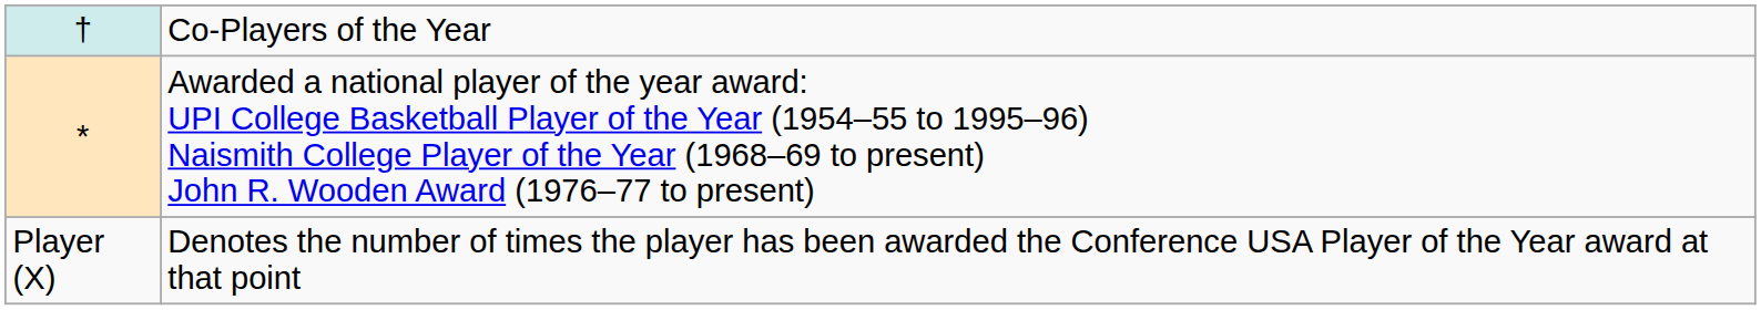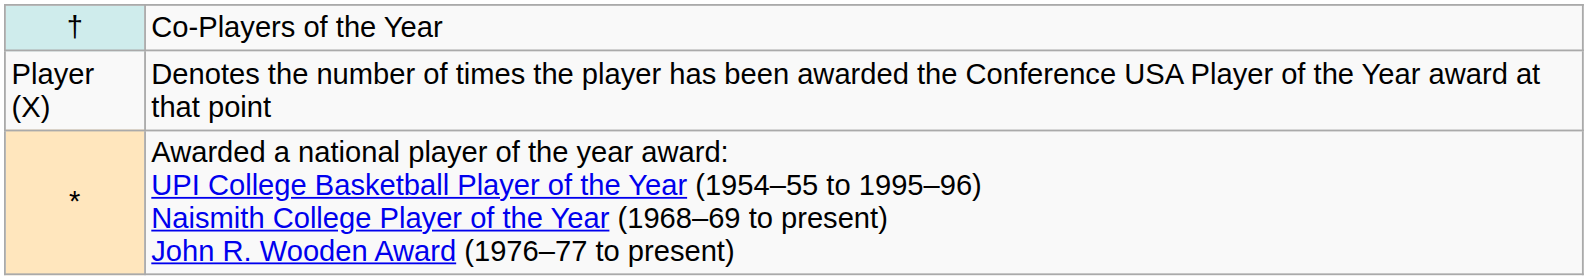 <table class="wikitable">
 <tr>
 <td style="background-color:#CFECEC;" align="center">†</td>
 <td>Co-Players of the Year</td>
 </tr>
 <tr>
+<td>Player (X)</td>
+<td>Denotes the number of times the player has been awarded the Conference USA Player of the Year award at that point</td>
+</tr>
+<tr>
 <td style="background-color:#FFE6BD;" align="center">*</td>
 <td>Awarded a national player of the year award: <br> <a href='#'>UPI College Basketball Player of the Year</a> (1954–55 to 1995–96)<br> <a href='#'>Naismith College Player of the Year</a> (1968–69 to present)<br> <a href='#'>John R. Wooden Award</a> (1976–77 to present)</td>
 </tr>
-<tr>
-<td>Player (X)</td>
-<td>Denotes the number of times the player has been awarded the Conference USA Player of the Year award at that point</td>
-</tr>
 </table>
